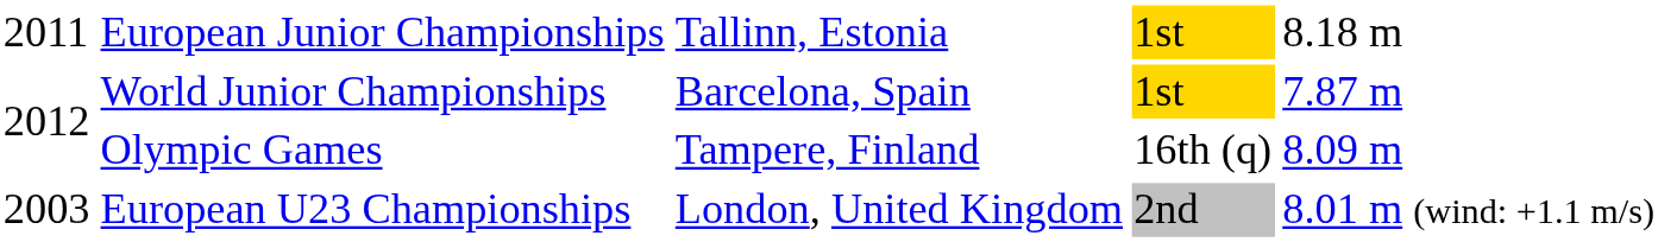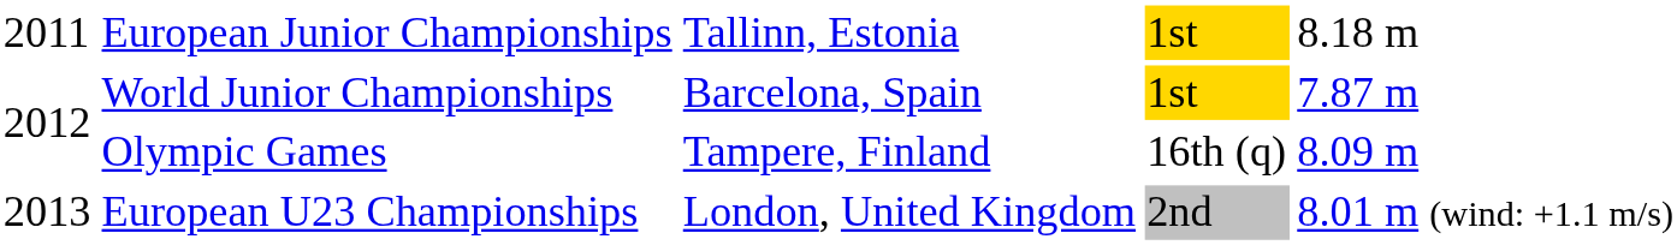 <table>
 <tr>
 <td>2011</td>
 <td><a href='#'>European Junior Championships</a></td>
 <td><a href='#'>Tallinn, Estonia</a></td>
 <td bgcolor="gold">1st</td>
 <td>8.18 m</td>
 </tr>
 <tr>
 <td rowspan=2>2012</td>
 <td><a href='#'>World Junior Championships</a></td>
 <td><a href='#'>Barcelona, Spain</a></td>
 <td bgcolor="gold">1st</td>
 <td><a href='#'>7.87 m</a></td>
 </tr>
 <tr>
 <td><a href='#'>Olympic Games</a></td>
 <td><a href='#'>Tampere, Finland</a></td>
 <td>16th (q)</td>
 <td><a href='#'>8.09 m</a></td>
 </tr>
 <tr>
-<td>2003</td>
+<td>2013</td>
 <td><a href='#'>European U23 Championships</a></td>
 <td><a href='#'>London</a>, <a href='#'>United Kingdom</a></td>
 <td bgcolor=silver>2nd</td>
 <td><a href='#'>8.01 m</a> <small>(wind: +1.1 m/s)</small></td>
 </tr>
 </table>
